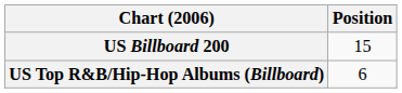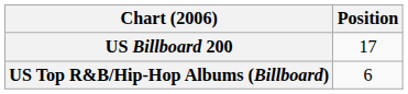 <table class="wikitable plainrowheaders" style="text-align:center">
 <tr>
 <th scope="col">Chart (2006)</th>
 <th scope="col">Position</th>
 </tr>
 <tr>
 <th scope="row">US <em>Billboard</em> 200</th>
-<td>15</td>
+<td>17</td>
 </tr>
 <tr>
 <th scope="row">US Top R&B/Hip-Hop Albums (<em>Billboard</em>)</th>
 <td>6</td>
 </tr>
 </table>
